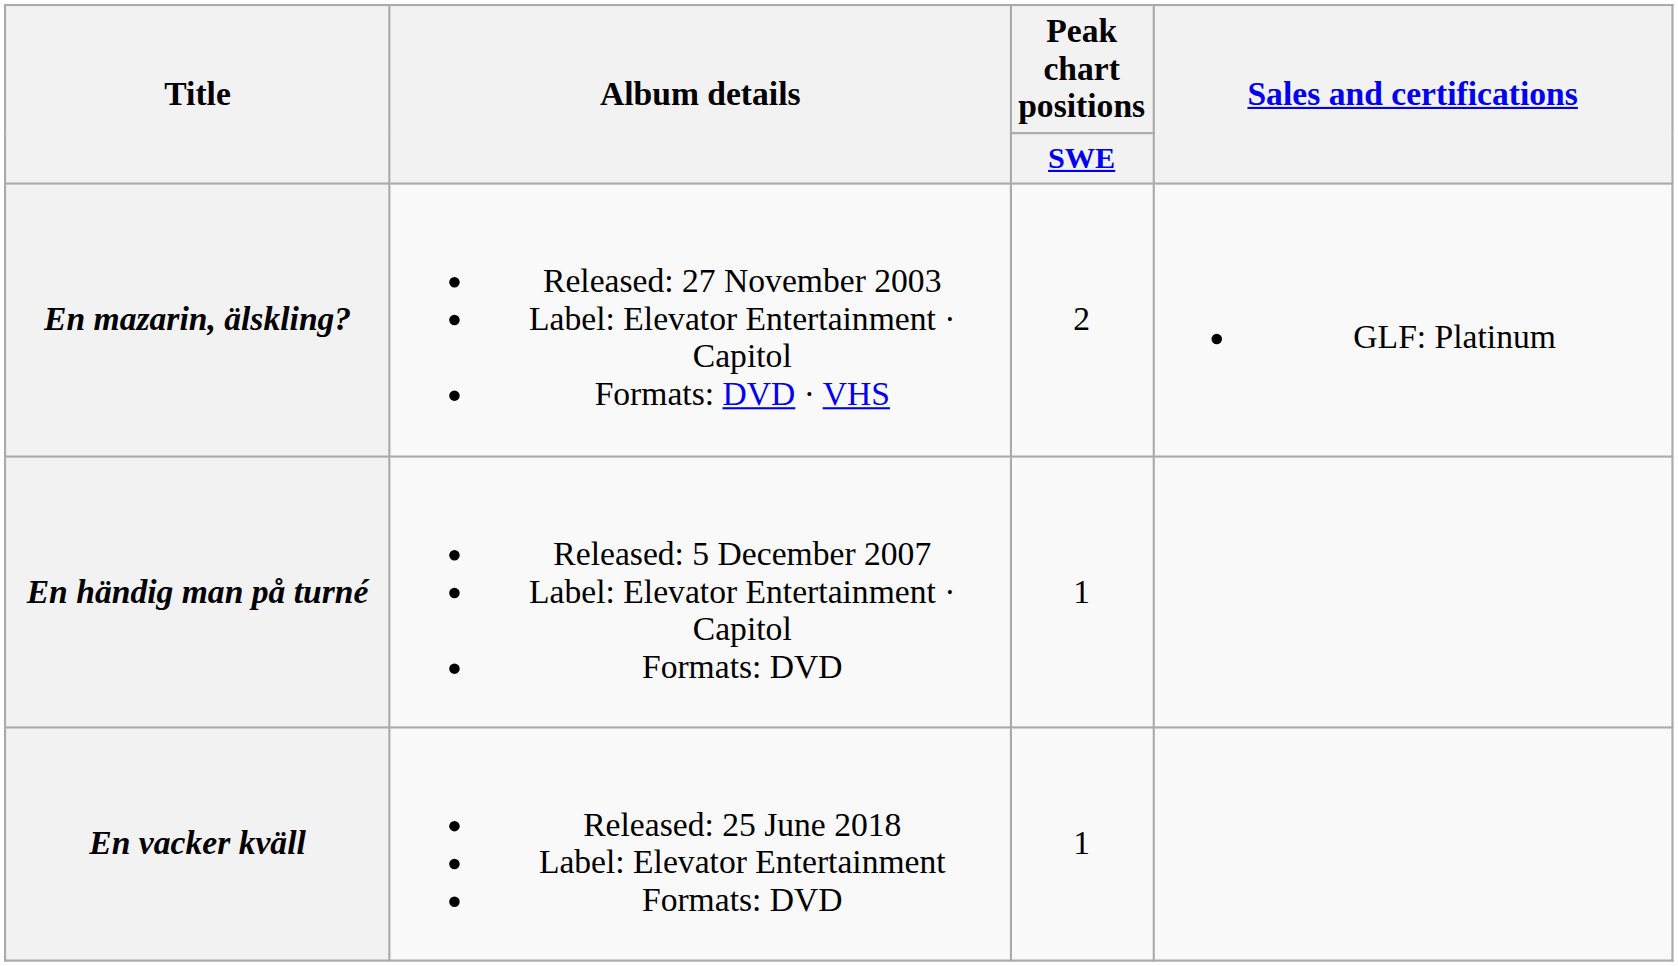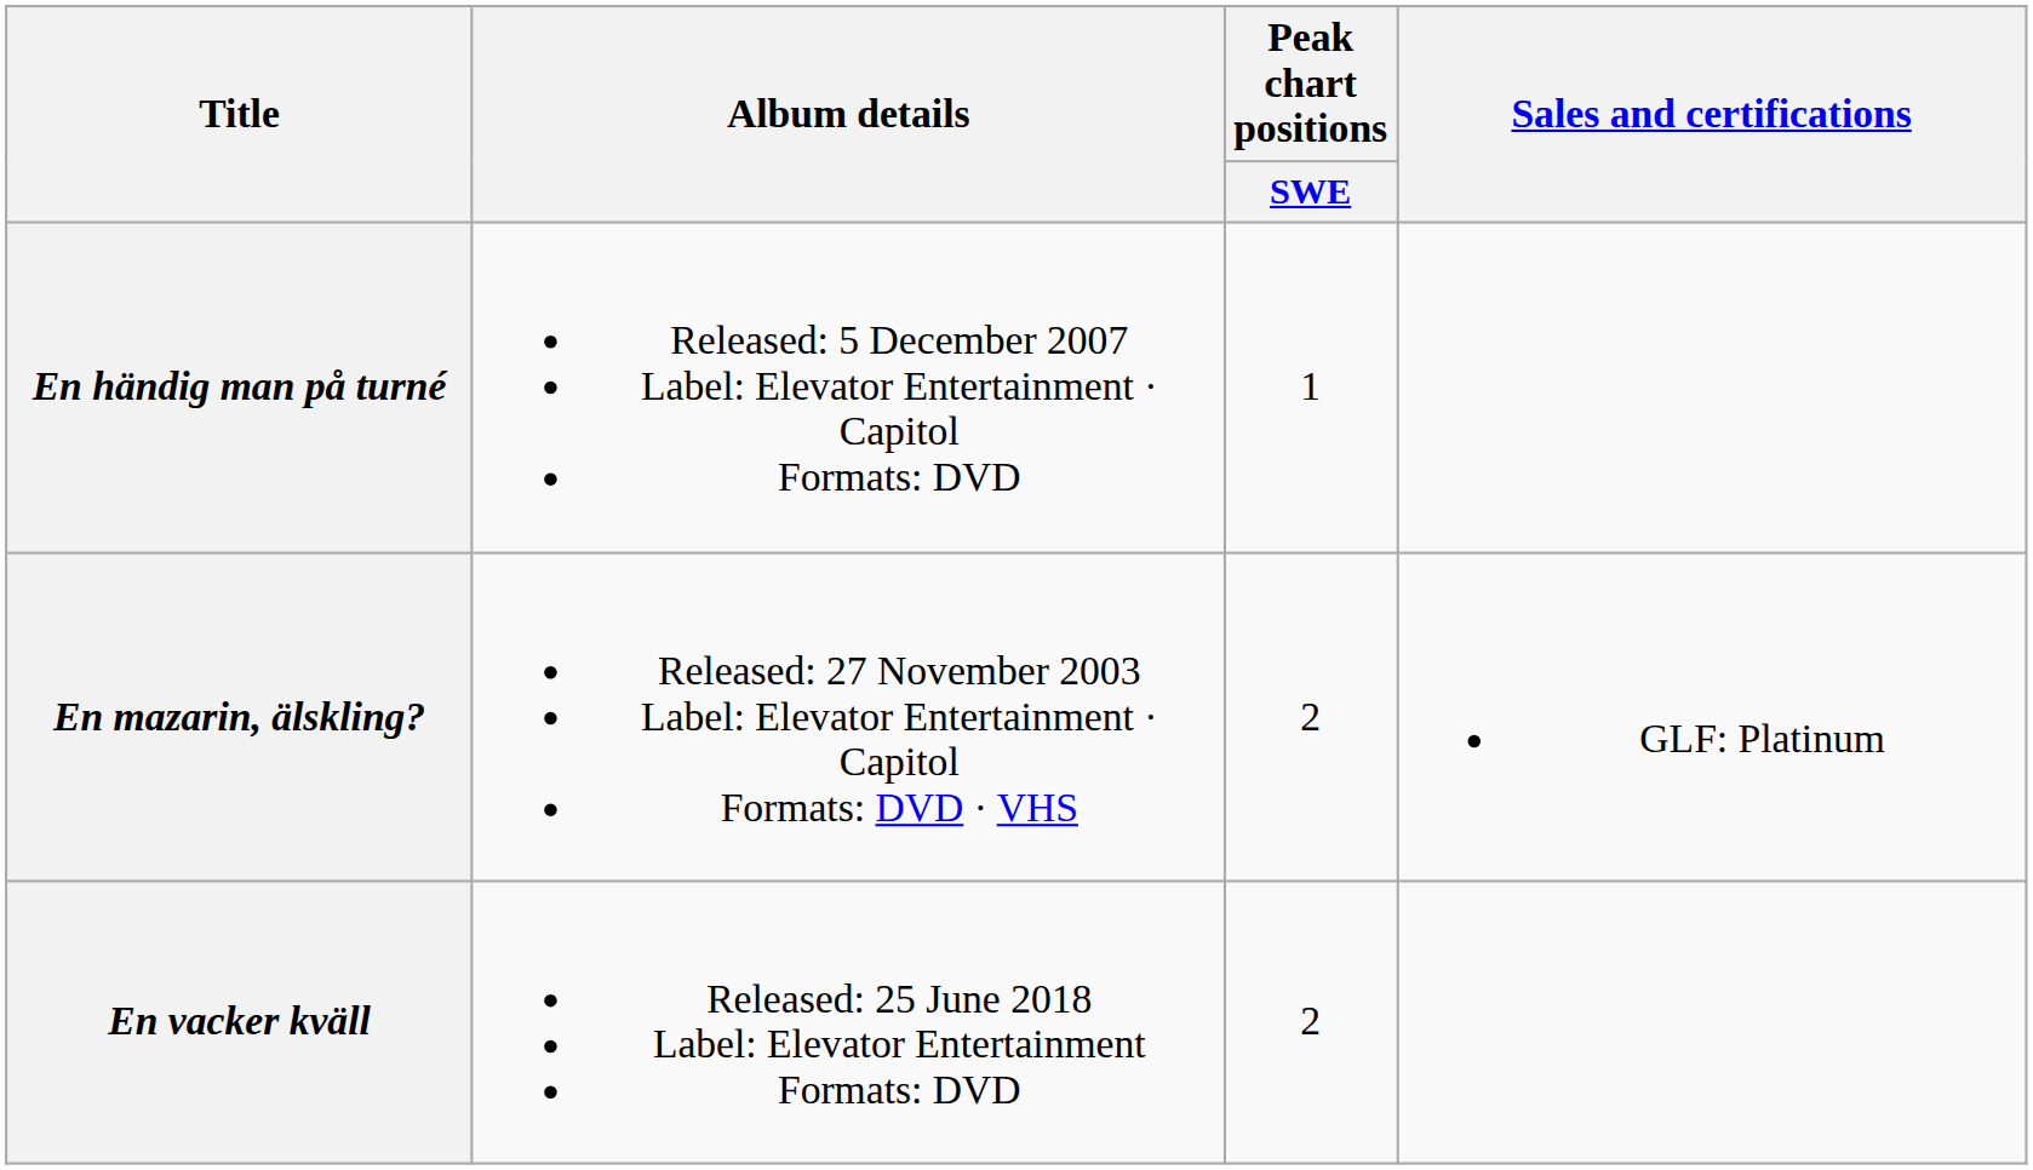 <table class="wikitable plainrowheaders" style="text-align:center;" border="1">
 <tr>
 <th scope="col" rowspan="2" style="width:11em;">Title</th>
 <th scope="col" rowspan="2" style="width:18em;">Album details</th>
 <th scope="col" colspan="1">Peak chart positions</th>
 <th scope="col" rowspan="2" style="width:15em;"><a href='#'>Sales and certifications</a></th>
 </tr>
 <tr>
 <th scope="col" style="width:3em;font-size:90%;"><a href='#'>SWE</a><br></th>
 </tr>
 <tr>
+<th scope="row"><em>En händig man på turné</em></th>
+<td><br><ul><li>Released: 5 December 2007</li><li>Label: Elevator Entertainment · Capitol</li><li>Formats: DVD</li></ul></td>
+<td>1</td>
+<td></td>
+</tr>
+<tr>
 <th scope="row"><em>En mazarin, älskling?</em></th>
 <td><br><ul><li>Released: 27 November 2003</li><li>Label: Elevator Entertainment · Capitol</li><li>Formats: <a href='#'>DVD</a> · <a href='#'>VHS</a></li></ul></td>
 <td>2</td>
 <td><br><ul><li>GLF: Platinum</li></ul></td>
 </tr>
 <tr>
-<th scope="row"><em>En händig man på turné</em></th>
-<td><br><ul><li>Released: 5 December 2007</li><li>Label: Elevator Entertainment · Capitol</li><li>Formats: DVD</li></ul></td>
-<td>1</td>
-<td></td>
-</tr>
-<tr>
 <th scope="row"><em>En vacker kväll</em></th>
 <td><br><ul><li>Released: 25 June 2018</li><li>Label: Elevator Entertainment</li><li>Formats: DVD</li></ul></td>
-<td>1</td>
+<td>2</td>
 <td></td>
 </tr>
 </table>
